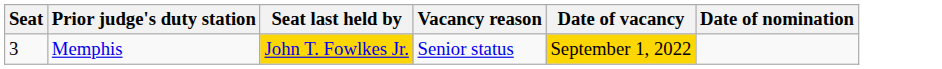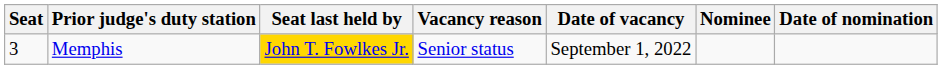 <table class=wikitable>
 <tr>
 <th>Seat</th>
 <th>Prior judge's duty station</th>
 <th>Seat last held by</th>
 <th>Vacancy reason</th>
 <th>Date of vacancy</th>
+<th>Nominee</th>
 <th>Date of nomination</th>
 </tr>
 <tr>
 <td>3</td>
 <td><a href='#'>Memphis</a></td>
 <td style="background: gold;"><a href='#'>John T. Fowlkes Jr.</a></td>
 <td><a href='#'>Senior status</a></td>
-<td style="background: gold;">September 1, 2022</td>
+<td>September 1, 2022</td>
+<td align="center"></td>
 <td align="center"></td>
 </tr>
 </table>
